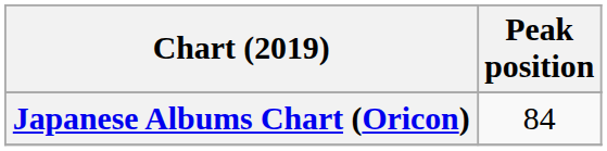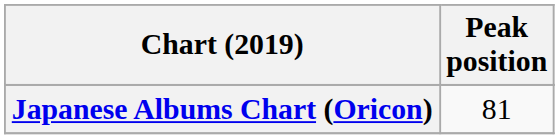 <table class="wikitable sortable plainrowheaders" style="text-align:center">
 <tr>
 <th scope="col">Chart (2019)</th>
 <th scope="col">Peak<br>position</th>
 </tr>
 <tr>
 </tr>
 <tr>
 </tr>
 <tr>
 </tr>
 <tr>
 </tr>
 <tr>
 <th scope="row"><a href='#'>Japanese Albums Chart</a> (<a href='#'>Oricon</a>)</th>
-<td align="center">84</td>
+<td align="center">81</td>
 </tr>
 <tr>
 </tr>
 </table>
